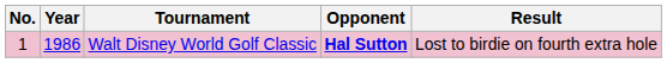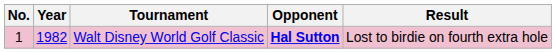 <table class="wikitable" style="font-size:95%;">
 <tr>
 <th>No.</th>
 <th>Year</th>
 <th>Tournament</th>
 <th>Opponent</th>
 <th>Result</th>
 </tr>
 <tr style="background:#F2C1D1;">
 <td align=center>1</td>
-<td><a href='#'>1986</a></td>
+<td><a href='#'>1982</a></td>
 <td><a href='#'>Walt Disney World Golf Classic</a></td>
 <td><strong> <a href='#'>Hal Sutton</a></strong></td>
 <td>Lost to birdie on fourth extra hole</td>
 </tr>
 </table>
